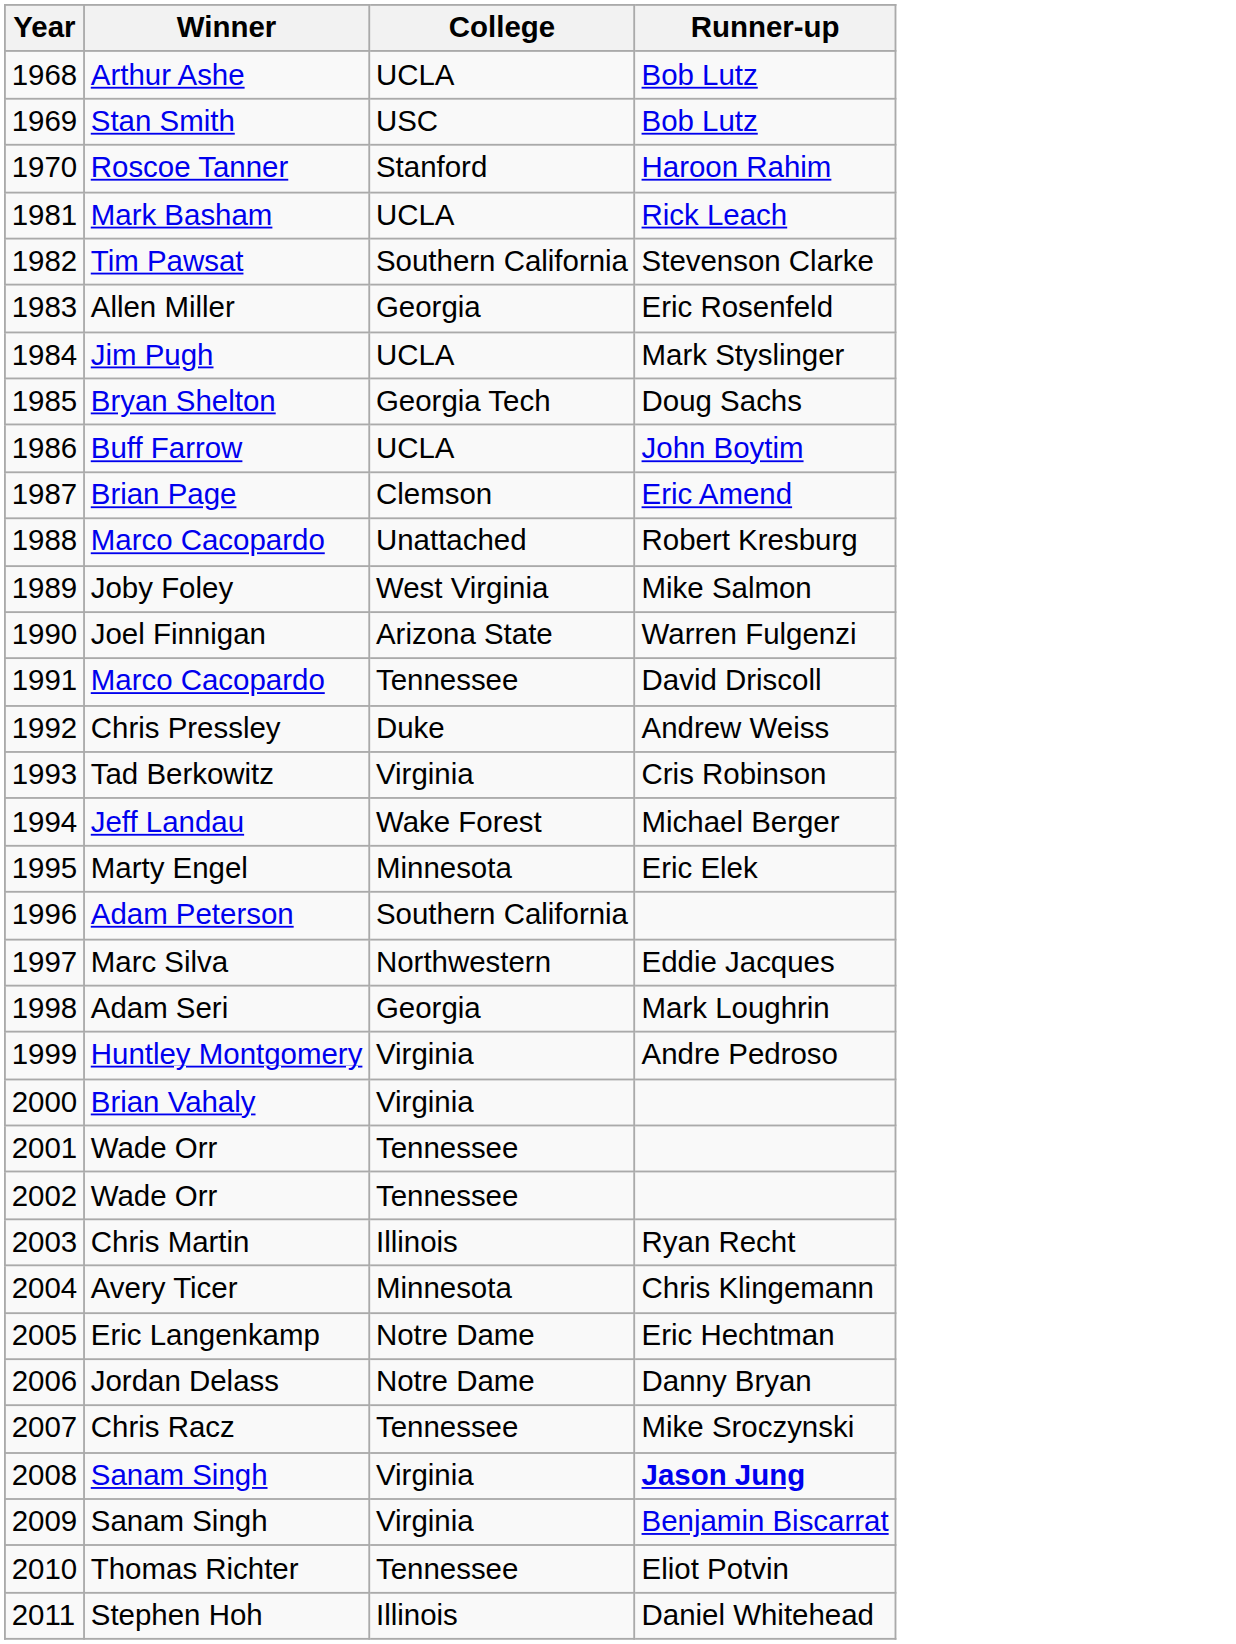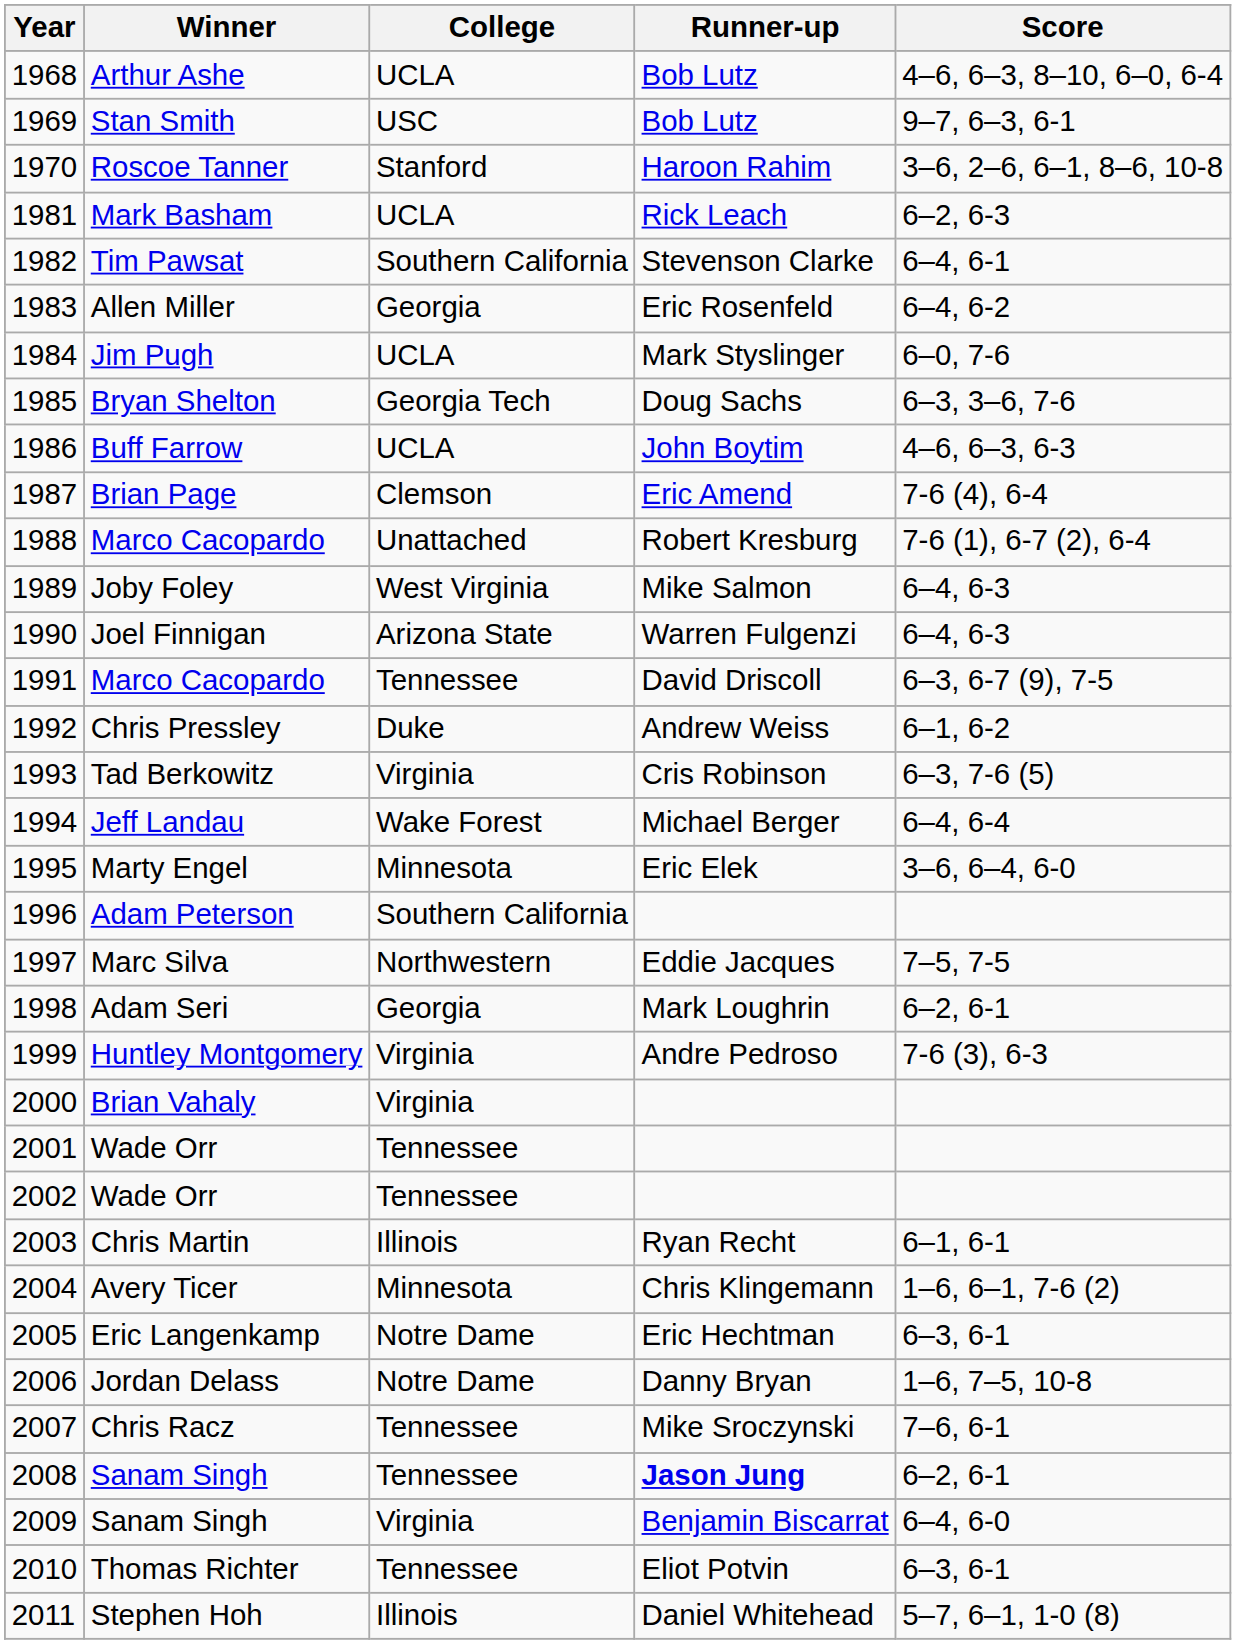 <table class="wikitable">
 <tr>
 <th>Year</th>
 <th>Winner</th>
 <th>College</th>
 <th>Runner-up</th>
+<th>Score</th>
 </tr>
 <tr>
 <td>1968</td>
 <td><a href='#'>Arthur Ashe</a></td>
 <td>UCLA</td>
 <td><a href='#'>Bob Lutz</a></td>
+<td>4–6, 6–3, 8–10, 6–0, 6-4</td>
 </tr>
 <tr>
 <td>1969</td>
 <td><a href='#'>Stan Smith</a></td>
 <td>USC</td>
 <td><a href='#'>Bob Lutz</a></td>
+<td>9–7, 6–3, 6-1</td>
 </tr>
 <tr>
 <td>1970</td>
 <td><a href='#'>Roscoe Tanner</a></td>
 <td>Stanford</td>
 <td><a href='#'>Haroon Rahim</a></td>
+<td>3–6, 2–6, 6–1, 8–6, 10-8</td>
 </tr>
 <tr>
 <td>1981</td>
 <td><a href='#'>Mark Basham</a></td>
 <td>UCLA</td>
 <td><a href='#'>Rick Leach</a></td>
+<td>6–2, 6-3</td>
 </tr>
 <tr>
 <td>1982</td>
 <td><a href='#'>Tim Pawsat</a></td>
 <td>Southern California</td>
 <td>Stevenson Clarke</td>
+<td>6–4, 6-1</td>
 </tr>
 <tr>
 <td>1983</td>
 <td>Allen Miller</td>
 <td>Georgia</td>
 <td>Eric Rosenfeld</td>
+<td>6–4, 6-2</td>
 </tr>
 <tr>
 <td>1984</td>
 <td><a href='#'>Jim Pugh</a></td>
 <td>UCLA</td>
 <td>Mark Styslinger</td>
+<td>6–0, 7-6</td>
 </tr>
 <tr>
 <td>1985</td>
 <td><a href='#'>Bryan Shelton</a></td>
 <td>Georgia Tech</td>
 <td>Doug Sachs</td>
+<td>6–3, 3–6, 7-6</td>
 </tr>
 <tr>
 <td>1986</td>
 <td><a href='#'>Buff Farrow</a></td>
 <td>UCLA</td>
 <td><a href='#'>John Boytim</a></td>
+<td>4–6, 6–3, 6-3</td>
 </tr>
 <tr>
 <td>1987</td>
 <td><a href='#'>Brian Page</a></td>
 <td>Clemson</td>
 <td><a href='#'>Eric Amend</a></td>
+<td>7-6 (4), 6-4</td>
 </tr>
 <tr>
 <td>1988</td>
 <td><a href='#'>Marco Cacopardo</a></td>
 <td>Unattached</td>
 <td>Robert Kresburg</td>
+<td>7-6 (1), 6-7 (2), 6-4</td>
 </tr>
 <tr>
 <td>1989</td>
 <td>Joby Foley</td>
 <td>West Virginia</td>
 <td>Mike Salmon</td>
+<td>6–4, 6-3</td>
 </tr>
 <tr>
 <td>1990</td>
 <td>Joel Finnigan</td>
 <td>Arizona State</td>
 <td>Warren Fulgenzi</td>
+<td>6–4, 6-3</td>
 </tr>
 <tr>
 <td>1991</td>
 <td><a href='#'>Marco Cacopardo</a></td>
 <td>Tennessee</td>
 <td>David Driscoll</td>
+<td>6–3, 6-7 (9), 7-5</td>
 </tr>
 <tr>
 <td>1992</td>
 <td>Chris Pressley</td>
 <td>Duke</td>
 <td>Andrew Weiss</td>
+<td>6–1, 6-2</td>
 </tr>
 <tr>
 <td>1993</td>
 <td>Tad Berkowitz</td>
 <td>Virginia</td>
 <td>Cris Robinson</td>
+<td>6–3, 7-6 (5)</td>
 </tr>
 <tr>
 <td>1994</td>
 <td><a href='#'>Jeff Landau</a></td>
 <td>Wake Forest</td>
 <td>Michael Berger</td>
+<td>6–4, 6-4</td>
 </tr>
 <tr>
 <td>1995</td>
 <td>Marty Engel</td>
 <td>Minnesota</td>
 <td>Eric Elek</td>
+<td>3–6, 6–4, 6-0</td>
 </tr>
 <tr>
 <td>1996</td>
 <td><a href='#'>Adam Peterson</a></td>
 <td>Southern California</td>
+<td></td>
 <td></td>
 </tr>
 <tr>
 <td>1997</td>
 <td>Marc Silva</td>
 <td>Northwestern</td>
 <td>Eddie Jacques</td>
+<td>7–5, 7-5</td>
 </tr>
 <tr>
 <td>1998</td>
 <td>Adam Seri</td>
 <td>Georgia</td>
 <td>Mark Loughrin</td>
+<td>6–2, 6-1</td>
 </tr>
 <tr>
 <td>1999</td>
 <td><a href='#'>Huntley Montgomery</a></td>
 <td>Virginia</td>
 <td>Andre Pedroso</td>
+<td>7-6 (3), 6-3</td>
 </tr>
 <tr>
 <td>2000</td>
 <td><a href='#'>Brian Vahaly</a></td>
 <td>Virginia</td>
+<td></td>
 <td></td>
 </tr>
 <tr>
 <td>2001</td>
 <td>Wade Orr</td>
 <td>Tennessee</td>
 <td></td>
+<td></td>
 </tr>
 <tr>
 <td>2002</td>
 <td>Wade Orr</td>
 <td>Tennessee</td>
+<td></td>
 <td></td>
 </tr>
 <tr>
 <td>2003</td>
 <td>Chris Martin</td>
 <td>Illinois</td>
 <td>Ryan Recht</td>
+<td>6–1, 6-1</td>
 </tr>
 <tr>
 <td>2004</td>
 <td>Avery Ticer</td>
 <td>Minnesota</td>
 <td>Chris Klingemann</td>
+<td>1–6, 6–1, 7-6 (2)</td>
 </tr>
 <tr>
 <td>2005</td>
 <td>Eric Langenkamp</td>
 <td>Notre Dame</td>
 <td>Eric Hechtman</td>
+<td>6–3, 6-1</td>
 </tr>
 <tr>
 <td>2006</td>
 <td>Jordan Delass</td>
 <td>Notre Dame</td>
 <td>Danny Bryan</td>
+<td>1–6, 7–5, 10-8</td>
 </tr>
 <tr>
 <td>2007</td>
 <td>Chris Racz</td>
 <td>Tennessee</td>
 <td>Mike Sroczynski</td>
+<td>7–6, 6-1</td>
 </tr>
 <tr>
 <td>2008</td>
 <td><a href='#'>Sanam Singh</a></td>
-<td>Virginia</td>
+<td>Tennessee</td>
 <td><strong><a href='#'>Jason Jung</a></strong></td>
+<td>6–2, 6-1</td>
 </tr>
 <tr>
 <td>2009</td>
 <td>Sanam Singh</td>
 <td>Virginia</td>
 <td><a href='#'>Benjamin Biscarrat</a></td>
+<td>6–4, 6-0</td>
 </tr>
 <tr>
 <td>2010</td>
 <td>Thomas Richter</td>
 <td>Tennessee</td>
 <td>Eliot Potvin</td>
+<td>6–3, 6-1</td>
 </tr>
 <tr>
 <td>2011</td>
 <td>Stephen Hoh</td>
 <td>Illinois</td>
 <td>Daniel Whitehead</td>
+<td>5–7, 6–1, 1-0 (8)</td>
 </tr>
 </table>
